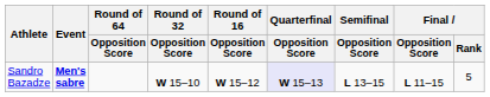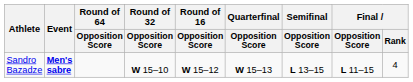 <table class="wikitable" style="font-size:90%">
 <tr>
 <th rowspan="2">Athlete</th>
 <th rowspan="2">Event</th>
 <th>Round of 64</th>
 <th>Round of 32</th>
 <th>Round of 16</th>
 <th>Quarterfinal</th>
 <th>Semifinal</th>
 <th colspan=2>Final / </th>
 </tr>
 <tr style="font-size:95%">
 <th>Opposition <br> Score</th>
 <th>Opposition <br> Score</th>
 <th>Opposition <br> Score</th>
 <th>Opposition <br> Score</th>
 <th>Opposition <br> Score</th>
 <th>Opposition <br> Score</th>
 <th>Rank</th>
 </tr>
 <tr align=center>
 <td align=left><a href='#'>Sandro Bazadze</a></td>
 <td align=left><strong><a href='#'>Men's sabre</a></strong></td>
 <td></td>
 <td><br><strong>W</strong> 15–10</td>
 <td><br><strong>W</strong> 15–12</td>
-<td style="background: lavender;"><br><strong>W</strong> 15–13</td>
+<td><br><strong>W</strong> 15–13</td>
 <td><br><strong>L</strong> 13–15</td>
 <td><br><strong>L</strong> 11–15</td>
-<td>5</td>
+<td>4</td>
 </tr>
 </table>
